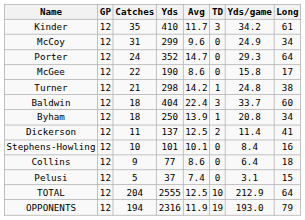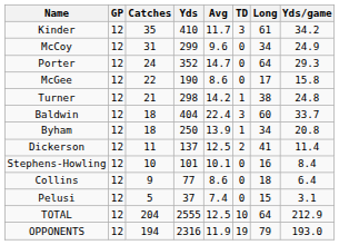 <table class="wikitable sortable" style="white-space:nowrap;">
 <tr>
 <th>Name</th>
 <th>GP</th>
 <th>Catches</th>
 <th>Yds</th>
 <th>Avg</th>
 <th>TD</th>
+<th>Long</th>
 <th>Yds/game</th>
-<th>Long</th>
 </tr>
 <tr align="center">
 <td>Kinder</td>
 <td>12</td>
 <td>35</td>
 <td>410</td>
 <td>11.7</td>
 <td>3</td>
+<td>61</td>
 <td>34.2</td>
-<td>61</td>
 </tr>
 <tr align="center">
 <td>McCoy</td>
 <td>12</td>
 <td>31</td>
 <td>299</td>
 <td>9.6</td>
 <td>0</td>
+<td>34</td>
 <td>24.9</td>
-<td>34</td>
 </tr>
 <tr align="center">
 <td>Porter</td>
 <td>12</td>
 <td>24</td>
 <td>352</td>
 <td>14.7</td>
 <td>0</td>
+<td>64</td>
 <td>29.3</td>
-<td>64</td>
 </tr>
 <tr align="center">
 <td>McGee</td>
 <td>12</td>
 <td>22</td>
 <td>190</td>
 <td>8.6</td>
 <td>0</td>
+<td>17</td>
 <td>15.8</td>
-<td>17</td>
 </tr>
 <tr align="center">
 <td>Turner</td>
 <td>12</td>
 <td>21</td>
 <td>298</td>
 <td>14.2</td>
 <td>1</td>
+<td>38</td>
 <td>24.8</td>
-<td>38</td>
 </tr>
 <tr align="center">
 <td>Baldwin</td>
 <td>12</td>
 <td>18</td>
 <td>404</td>
 <td>22.4</td>
 <td>3</td>
+<td>60</td>
 <td>33.7</td>
-<td>60</td>
 </tr>
 <tr align="center">
 <td>Byham</td>
 <td>12</td>
 <td>18</td>
 <td>250</td>
 <td>13.9</td>
 <td>1</td>
+<td>34</td>
 <td>20.8</td>
-<td>34</td>
 </tr>
 <tr align="center">
 <td>Dickerson</td>
 <td>12</td>
 <td>11</td>
 <td>137</td>
 <td>12.5</td>
 <td>2</td>
+<td>41</td>
 <td>11.4</td>
-<td>41</td>
 </tr>
 <tr align="center">
 <td>Stephens-Howling</td>
 <td>12</td>
 <td>10</td>
 <td>101</td>
 <td>10.1</td>
 <td>0</td>
+<td>16</td>
 <td>8.4</td>
-<td>16</td>
 </tr>
 <tr align="center">
 <td>Collins</td>
 <td>12</td>
 <td>9</td>
 <td>77</td>
 <td>8.6</td>
 <td>0</td>
+<td>18</td>
 <td>6.4</td>
-<td>18</td>
 </tr>
 <tr align="center">
 <td>Pelusi</td>
 <td>12</td>
 <td>5</td>
 <td>37</td>
 <td>7.4</td>
 <td>0</td>
+<td>15</td>
 <td>3.1</td>
-<td>15</td>
 </tr>
 <tr align="center">
 <td>TOTAL</td>
 <td>12</td>
 <td>204</td>
 <td>2555</td>
 <td>12.5</td>
 <td>10</td>
+<td>64</td>
 <td>212.9</td>
-<td>64</td>
 </tr>
 <tr align="center">
 <td>OPPONENTS</td>
 <td>12</td>
 <td>194</td>
 <td>2316</td>
 <td>11.9</td>
 <td>19</td>
+<td>79</td>
 <td>193.0</td>
-<td>79</td>
 </tr>
 </table>
